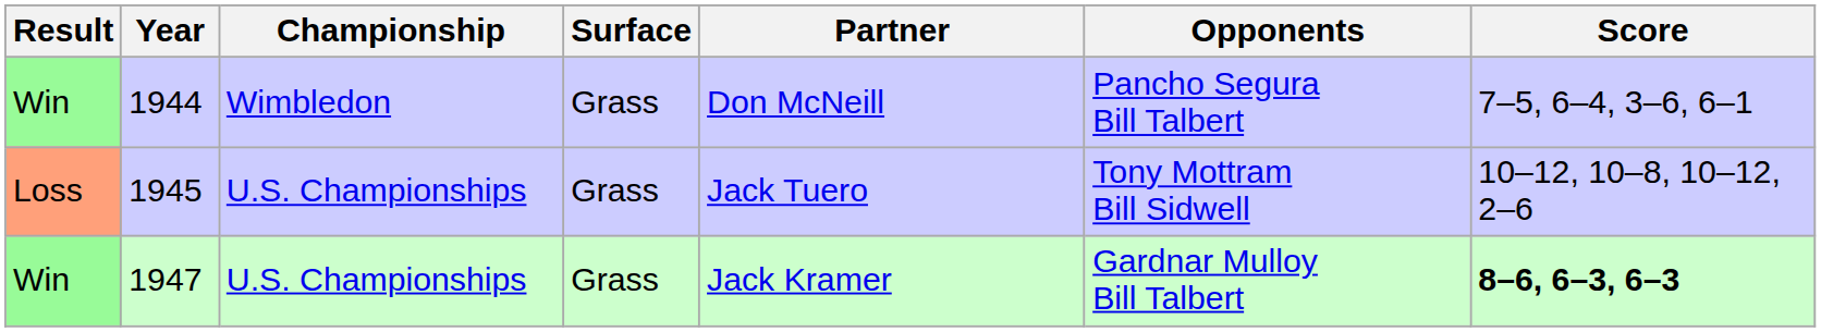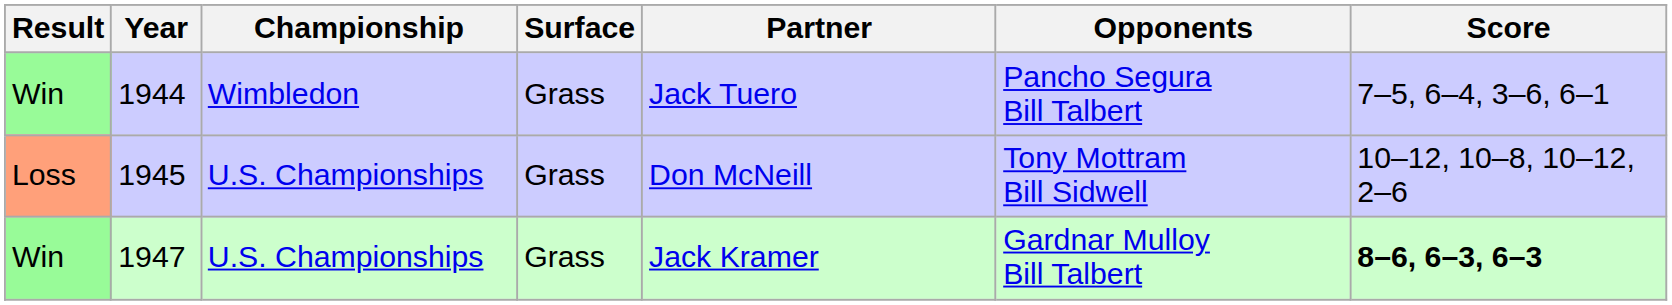 <table class="sortable wikitable">
 <tr>
 <th style="width:40px">Result</th>
 <th style="width:40px">Year</th>
 <th style="width:160px">Championship</th>
 <th style="width:50px">Surface</th>
 <th style="width:180px">Partner</th>
 <th style="width:180px">Opponents</th>
 <th style="width:160px" class="unsortable">Score</th>
 </tr>
 <tr style="background:#ccf;">
 <td style="background:#98fb98;">Win</td>
 <td>1944</td>
 <td><a href='#'>Wimbledon</a></td>
 <td>Grass</td>
-<td> <a href='#'>Don McNeill</a></td>
+<td> <a href='#'>Jack Tuero</a></td>
 <td> <a href='#'>Pancho Segura</a> <br>  <a href='#'>Bill Talbert</a></td>
 <td>7–5, 6–4, 3–6, 6–1</td>
 </tr>
 <tr style="background:#ccf;">
 <td style="background:#ffa07a;">Loss</td>
 <td>1945</td>
 <td><a href='#'>U.S. Championships</a></td>
 <td>Grass</td>
-<td> <a href='#'>Jack Tuero</a></td>
+<td> <a href='#'>Don McNeill</a></td>
 <td> <a href='#'>Tony Mottram</a> <br>  <a href='#'>Bill Sidwell</a></td>
 <td>10–12, 10–8, 10–12, 2–6</td>
 </tr>
 <tr style="background:#cfc;">
 <td style="background:#98fb98;">Win</td>
 <td>1947</td>
 <td><a href='#'>U.S. Championships</a></td>
 <td>Grass</td>
 <td> <a href='#'>Jack Kramer</a></td>
 <td> <a href='#'>Gardnar Mulloy</a> <br>  <a href='#'>Bill Talbert</a></td>
 <td><strong>8–6, 6–3, 6–3</strong></td>
 </tr>
 </table>
